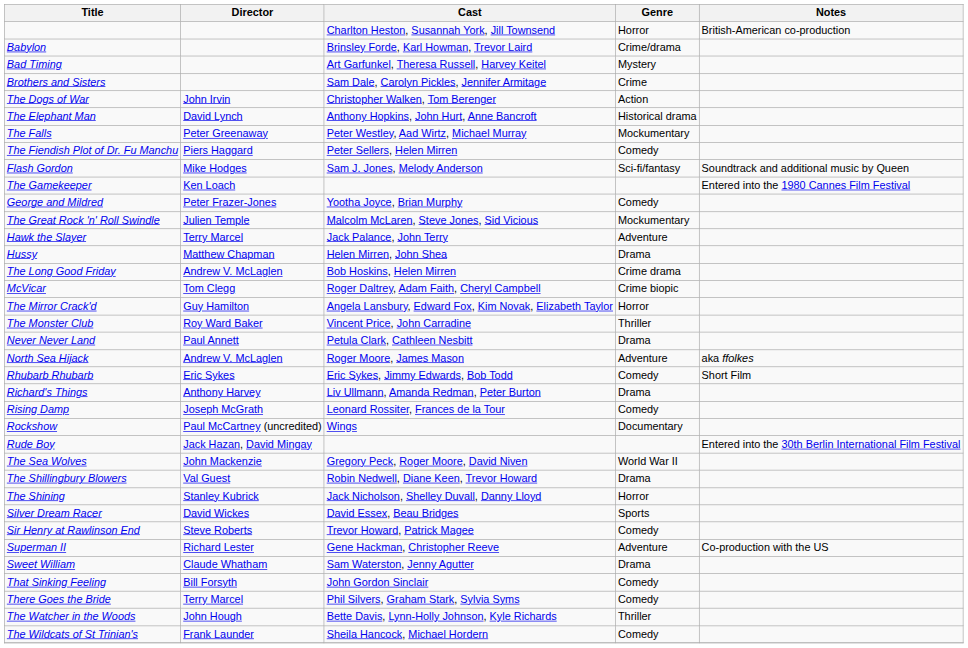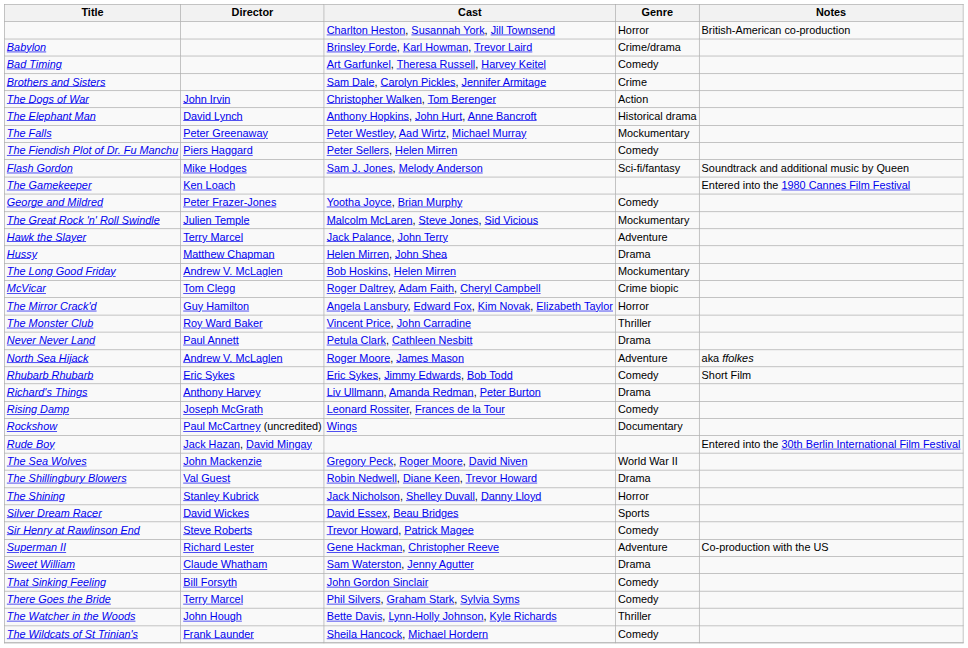 <table class="wikitable sortable">
 <tr>
 <th scope="col">Title</th>
 <th scope="col">Director</th>
 <th scope="col" class="unsortable">Cast</th>
 <th scope="col">Genre</th>
 <th scope="col">Notes</th>
 </tr>
 <tr>
 <td></td>
 <td></td>
 <td><a href='#'>Charlton Heston</a>, <a href='#'>Susannah York</a>, <a href='#'>Jill Townsend</a></td>
 <td>Horror</td>
 <td>British-American co-production</td>
 </tr>
 <tr>
 <td><em><a href='#'>Babylon</a></em></td>
 <td></td>
 <td><a href='#'>Brinsley Forde</a>, <a href='#'>Karl Howman</a>, <a href='#'>Trevor Laird</a></td>
 <td>Crime/drama</td>
 <td></td>
 </tr>
 <tr>
 <td><em><a href='#'>Bad Timing</a></em></td>
 <td></td>
 <td><a href='#'>Art Garfunkel</a>, <a href='#'>Theresa Russell</a>, <a href='#'>Harvey Keitel</a></td>
-<td>Mystery</td>
+<td>Comedy</td>
 <td></td>
 </tr>
 <tr>
 <td><em><a href='#'>Brothers and Sisters</a></em></td>
 <td></td>
 <td><a href='#'>Sam Dale</a>, <a href='#'>Carolyn Pickles</a>, <a href='#'>Jennifer Armitage</a></td>
 <td>Crime</td>
 <td></td>
 </tr>
 <tr>
 <td><em><a href='#'>The Dogs of War</a></em></td>
 <td><a href='#'>John Irvin</a></td>
 <td><a href='#'>Christopher Walken</a>, <a href='#'>Tom Berenger</a></td>
 <td>Action</td>
 <td></td>
 </tr>
 <tr>
 <td><em><a href='#'>The Elephant Man</a></em></td>
 <td><a href='#'>David Lynch</a></td>
 <td><a href='#'>Anthony Hopkins</a>, <a href='#'>John Hurt</a>, <a href='#'>Anne Bancroft</a></td>
 <td>Historical drama</td>
 <td></td>
 </tr>
 <tr>
 <td><em><a href='#'>The Falls</a></em></td>
 <td><a href='#'>Peter Greenaway</a></td>
 <td><a href='#'>Peter Westley</a>, <a href='#'>Aad Wirtz</a>, <a href='#'>Michael Murray</a></td>
 <td>Mockumentary</td>
 <td></td>
 </tr>
 <tr>
 <td><em><a href='#'>The Fiendish Plot of Dr. Fu Manchu</a></em></td>
 <td><a href='#'>Piers Haggard</a></td>
 <td><a href='#'>Peter Sellers</a>, <a href='#'>Helen Mirren</a></td>
 <td>Comedy</td>
 <td></td>
 </tr>
 <tr>
 <td><em><a href='#'>Flash Gordon</a></em></td>
 <td><a href='#'>Mike Hodges</a></td>
 <td><a href='#'>Sam J. Jones</a>, <a href='#'>Melody Anderson</a></td>
 <td>Sci-fi/fantasy</td>
 <td>Soundtrack and additional music by Queen</td>
 </tr>
 <tr>
 <td><em><a href='#'>The Gamekeeper</a></em></td>
 <td><a href='#'>Ken Loach</a></td>
 <td></td>
 <td></td>
 <td>Entered into the <a href='#'>1980 Cannes Film Festival</a></td>
 </tr>
 <tr>
 <td><em><a href='#'>George and Mildred</a></em></td>
 <td><a href='#'>Peter Frazer-Jones</a></td>
 <td><a href='#'>Yootha Joyce</a>, <a href='#'>Brian Murphy</a></td>
 <td>Comedy</td>
 <td></td>
 </tr>
 <tr>
 <td><em><a href='#'>The Great Rock 'n' Roll Swindle</a></em></td>
 <td><a href='#'>Julien Temple</a></td>
 <td><a href='#'>Malcolm McLaren</a>, <a href='#'>Steve Jones</a>, <a href='#'>Sid Vicious</a></td>
 <td>Mockumentary</td>
 <td></td>
 </tr>
 <tr>
 <td><em><a href='#'>Hawk the Slayer</a></em></td>
 <td><a href='#'>Terry Marcel</a></td>
 <td><a href='#'>Jack Palance</a>, <a href='#'>John Terry</a></td>
 <td>Adventure</td>
 <td></td>
 </tr>
 <tr>
 <td><em><a href='#'>Hussy</a></em></td>
 <td><a href='#'>Matthew Chapman</a></td>
 <td><a href='#'>Helen Mirren</a>, <a href='#'>John Shea</a></td>
 <td>Drama</td>
 <td></td>
 </tr>
 <tr>
 <td><em><a href='#'>The Long Good Friday</a></em></td>
 <td><a href='#'>Andrew V. McLaglen</a></td>
 <td><a href='#'>Bob Hoskins</a>, <a href='#'>Helen Mirren</a></td>
-<td>Crime drama</td>
+<td>Mockumentary</td>
 <td></td>
 </tr>
 <tr>
 <td><em><a href='#'>McVicar</a></em></td>
 <td><a href='#'>Tom Clegg</a></td>
 <td><a href='#'>Roger Daltrey</a>, <a href='#'>Adam Faith</a>, <a href='#'>Cheryl Campbell</a></td>
 <td>Crime biopic</td>
 <td></td>
 </tr>
 <tr>
 <td><em><a href='#'>The Mirror Crack'd</a></em></td>
 <td><a href='#'>Guy Hamilton</a></td>
 <td><a href='#'>Angela Lansbury</a>, <a href='#'>Edward Fox</a>, <a href='#'>Kim Novak</a>, <a href='#'>Elizabeth Taylor</a></td>
 <td>Horror</td>
 <td></td>
 </tr>
 <tr>
 <td><em><a href='#'>The Monster Club</a></em></td>
 <td><a href='#'>Roy Ward Baker</a></td>
 <td><a href='#'>Vincent Price</a>, <a href='#'>John Carradine</a></td>
 <td>Thriller</td>
 <td></td>
 </tr>
 <tr>
 <td><em><a href='#'>Never Never Land</a></em></td>
 <td><a href='#'>Paul Annett</a></td>
 <td><a href='#'>Petula Clark</a>,  <a href='#'>Cathleen Nesbitt</a></td>
 <td>Drama</td>
 <td></td>
 </tr>
 <tr>
 <td><em><a href='#'>North Sea Hijack</a></em></td>
 <td><a href='#'>Andrew V. McLaglen</a></td>
 <td><a href='#'>Roger Moore</a>, <a href='#'>James Mason</a></td>
 <td>Adventure</td>
 <td>aka <em>ffolkes</em></td>
 </tr>
 <tr>
 <td><em><a href='#'>Rhubarb Rhubarb</a></em></td>
 <td><a href='#'>Eric Sykes</a></td>
 <td><a href='#'>Eric Sykes</a>, <a href='#'>Jimmy Edwards</a>, <a href='#'>Bob Todd</a></td>
 <td>Comedy</td>
 <td>Short Film</td>
 </tr>
 <tr>
 <td><em><a href='#'>Richard's Things</a></em></td>
 <td><a href='#'>Anthony Harvey</a></td>
 <td><a href='#'>Liv Ullmann</a>, <a href='#'>Amanda Redman</a>, <a href='#'>Peter Burton</a></td>
 <td>Drama</td>
 <td></td>
 </tr>
 <tr>
 <td><em><a href='#'>Rising Damp</a></em></td>
 <td><a href='#'>Joseph McGrath</a></td>
 <td><a href='#'>Leonard Rossiter</a>, <a href='#'>Frances de la Tour</a></td>
 <td>Comedy</td>
 <td></td>
 </tr>
 <tr>
 <td><em><a href='#'>Rockshow</a></em></td>
 <td><a href='#'>Paul McCartney</a> (uncredited)</td>
 <td><a href='#'>Wings</a></td>
 <td>Documentary</td>
 <td></td>
 </tr>
 <tr>
 <td><em><a href='#'>Rude Boy</a></em></td>
 <td><a href='#'>Jack Hazan</a>, <a href='#'>David Mingay</a></td>
 <td></td>
 <td></td>
 <td>Entered into the <a href='#'>30th Berlin International Film Festival</a></td>
 </tr>
 <tr>
 <td><em><a href='#'>The Sea Wolves</a></em></td>
 <td><a href='#'>John Mackenzie</a></td>
 <td><a href='#'>Gregory Peck</a>, <a href='#'>Roger Moore</a>, <a href='#'>David Niven</a></td>
 <td>World War II</td>
 <td></td>
 </tr>
 <tr>
 <td><em><a href='#'>The Shillingbury Blowers</a></em></td>
 <td><a href='#'>Val Guest</a></td>
 <td><a href='#'>Robin Nedwell</a>, <a href='#'>Diane Keen</a>, <a href='#'>Trevor Howard</a></td>
 <td>Drama</td>
 <td></td>
 </tr>
 <tr>
 <td><em><a href='#'>The Shining</a></em></td>
 <td><a href='#'>Stanley Kubrick</a></td>
 <td><a href='#'>Jack Nicholson</a>, <a href='#'>Shelley Duvall</a>, <a href='#'>Danny Lloyd</a></td>
 <td>Horror</td>
 <td></td>
 </tr>
 <tr>
 <td><em><a href='#'>Silver Dream Racer</a></em></td>
 <td><a href='#'>David Wickes</a></td>
 <td><a href='#'>David Essex</a>, <a href='#'>Beau Bridges</a></td>
 <td>Sports</td>
 <td></td>
 </tr>
 <tr>
 <td><em><a href='#'>Sir Henry at Rawlinson End</a></em></td>
 <td><a href='#'>Steve Roberts</a></td>
 <td><a href='#'>Trevor Howard</a>, <a href='#'>Patrick Magee</a></td>
 <td>Comedy</td>
 <td></td>
 </tr>
 <tr>
 <td><em><a href='#'>Superman II</a></em></td>
 <td><a href='#'>Richard Lester</a></td>
 <td><a href='#'>Gene Hackman</a>, <a href='#'>Christopher Reeve</a></td>
 <td>Adventure</td>
 <td>Co-production with the US</td>
 </tr>
 <tr>
 <td><em><a href='#'>Sweet William</a></em></td>
 <td><a href='#'>Claude Whatham</a></td>
 <td><a href='#'>Sam Waterston</a>, <a href='#'>Jenny Agutter</a></td>
 <td>Drama</td>
 <td></td>
 </tr>
 <tr>
 <td><em><a href='#'>That Sinking Feeling</a></em></td>
 <td><a href='#'>Bill Forsyth</a></td>
 <td><a href='#'>John Gordon Sinclair</a></td>
 <td>Comedy</td>
 <td></td>
 </tr>
 <tr>
 <td><em><a href='#'>There Goes the Bride</a></em></td>
 <td><a href='#'>Terry Marcel</a></td>
 <td><a href='#'>Phil Silvers</a>, <a href='#'>Graham Stark</a>, <a href='#'>Sylvia Syms</a></td>
 <td>Comedy</td>
 <td></td>
 </tr>
 <tr>
 <td><em><a href='#'>The Watcher in the Woods</a></em></td>
 <td><a href='#'>John Hough</a></td>
 <td><a href='#'>Bette Davis</a>, <a href='#'>Lynn-Holly Johnson</a>, <a href='#'>Kyle Richards</a></td>
 <td>Thriller</td>
 <td></td>
 </tr>
 <tr>
 <td><em><a href='#'>The Wildcats of St Trinian's</a></em></td>
 <td><a href='#'>Frank Launder</a></td>
 <td><a href='#'>Sheila Hancock</a>, <a href='#'>Michael Hordern</a></td>
 <td>Comedy</td>
 <td></td>
 </tr>
 <tr>
 </tr>
 </table>
